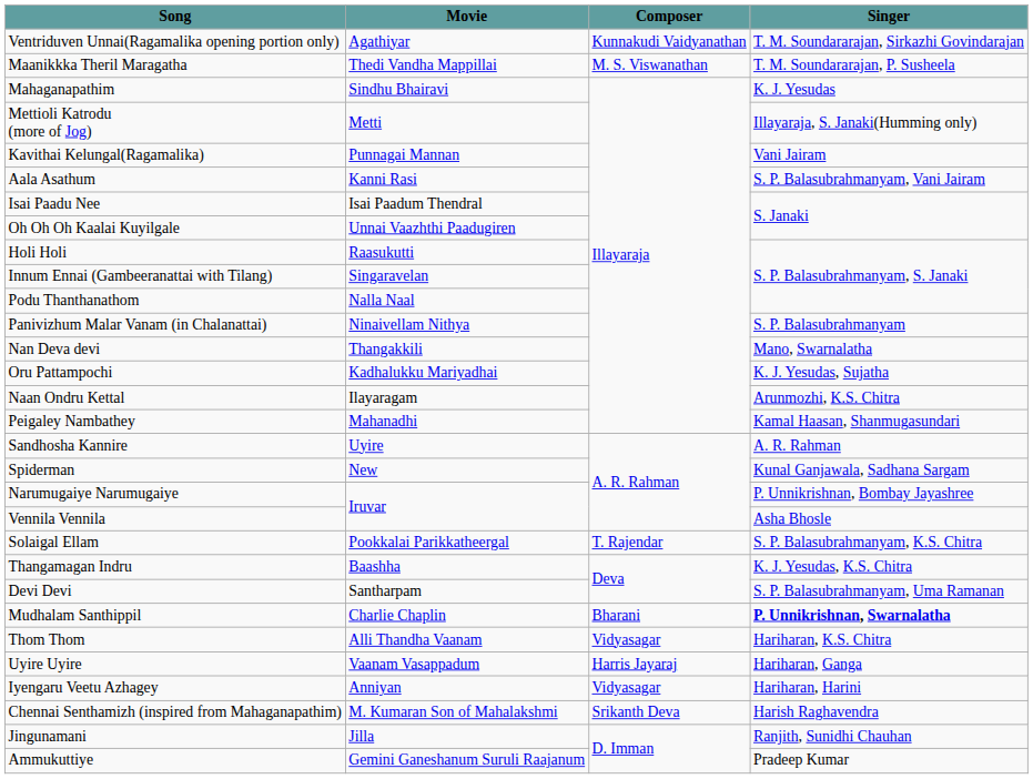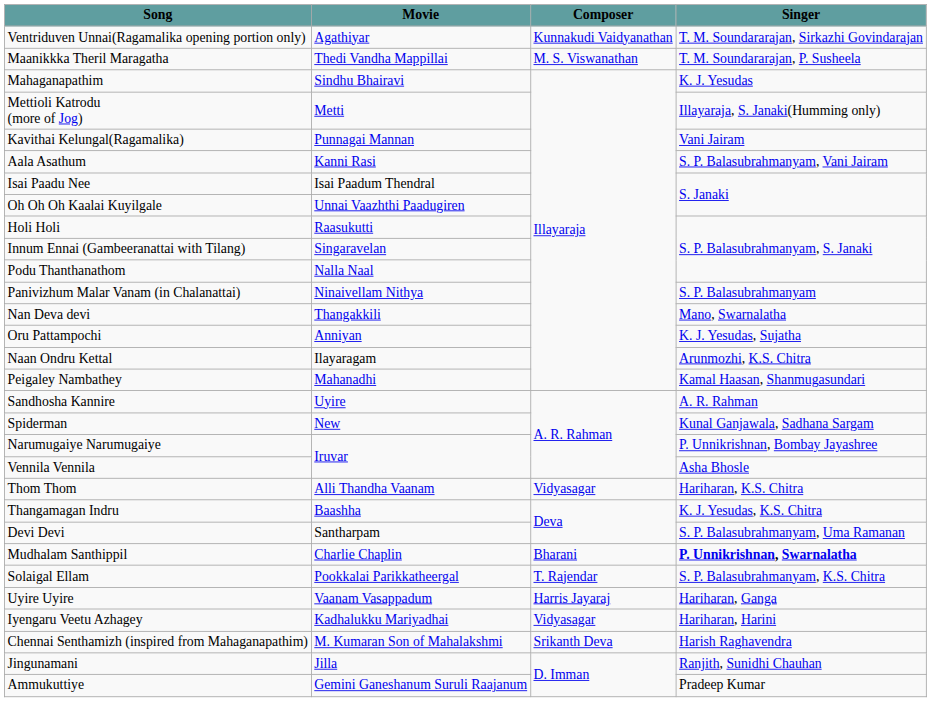 <table class="wikitable">
 <tr>
 <th style="background:#5F9EA0">Song</th>
 <th style="background:#5F9EA0">Movie</th>
 <th style="background:#5F9EA0">Composer</th>
 <th style="background:#5F9EA0">Singer</th>
 </tr>
 <tr>
 <td>Ventriduven Unnai(Ragamalika opening portion only)</td>
 <td><a href='#'>Agathiyar</a></td>
 <td><a href='#'>Kunnakudi Vaidyanathan</a></td>
 <td><a href='#'>T. M. Soundararajan</a>, <a href='#'>Sirkazhi Govindarajan</a></td>
 </tr>
 <tr>
 <td>Maanikkka Theril Maragatha</td>
 <td><a href='#'>Thedi Vandha Mappillai</a></td>
 <td><a href='#'>M. S. Viswanathan</a></td>
 <td><a href='#'>T. M. Soundararajan</a>, <a href='#'>P. Susheela</a></td>
 </tr>
 <tr>
 <td>Mahaganapathim</td>
 <td><a href='#'>Sindhu Bhairavi</a></td>
 <td rowspan="14"><a href='#'>Illayaraja</a></td>
 <td><a href='#'>K. J. Yesudas</a></td>
 </tr>
 <tr>
 <td>Mettioli Katrodu<br>(more of <a href='#'>Jog</a>)</td>
 <td><a href='#'>Metti</a></td>
 <td><a href='#'>Illayaraja</a>, <a href='#'>S. Janaki</a>(Humming only)</td>
 </tr>
 <tr>
 <td>Kavithai Kelungal(Ragamalika)</td>
 <td><a href='#'>Punnagai Mannan</a></td>
 <td><a href='#'>Vani Jairam</a></td>
 </tr>
 <tr>
 <td>Aala Asathum</td>
 <td><a href='#'>Kanni Rasi</a></td>
 <td><a href='#'>S. P. Balasubrahmanyam</a>, <a href='#'>Vani Jairam</a></td>
 </tr>
 <tr>
 <td>Isai Paadu Nee</td>
 <td>Isai Paadum Thendral</td>
 <td rowspan="2"><a href='#'>S. Janaki</a></td>
 </tr>
 <tr>
 <td>Oh Oh Oh Kaalai Kuyilgale</td>
 <td><a href='#'>Unnai Vaazhthi Paadugiren</a></td>
 </tr>
 <tr>
 <td>Holi Holi</td>
 <td><a href='#'>Raasukutti</a></td>
 <td rowspan="3"><a href='#'>S. P. Balasubrahmanyam</a>, <a href='#'>S. Janaki</a></td>
 </tr>
 <tr>
 <td>Innum Ennai (Gambeeranattai with Tilang)</td>
 <td><a href='#'>Singaravelan</a></td>
 </tr>
 <tr>
 <td>Podu Thanthanathom</td>
 <td><a href='#'>Nalla Naal</a></td>
 </tr>
 <tr>
 <td>Panivizhum Malar Vanam (in Chalanattai)</td>
 <td><a href='#'>Ninaivellam Nithya</a></td>
 <td><a href='#'>S. P. Balasubrahmanyam</a></td>
 </tr>
 <tr>
 <td>Nan Deva devi</td>
 <td><a href='#'>Thangakkili</a></td>
 <td><a href='#'>Mano</a>, <a href='#'>Swarnalatha</a></td>
 </tr>
 <tr>
 <td>Oru Pattampochi</td>
-<td><a href='#'>Kadhalukku Mariyadhai</a></td>
+<td><a href='#'>Anniyan</a></td>
 <td><a href='#'>K. J. Yesudas</a>, <a href='#'>Sujatha</a></td>
 </tr>
 <tr>
 <td>Naan Ondru Kettal</td>
 <td>Ilayaragam</td>
 <td><a href='#'>Arunmozhi</a>, <a href='#'>K.S. Chitra</a></td>
 </tr>
 <tr>
 <td>Peigaley Nambathey</td>
 <td><a href='#'>Mahanadhi</a></td>
 <td><a href='#'>Kamal Haasan</a>, <a href='#'>Shanmugasundari</a></td>
 </tr>
 <tr>
 <td>Sandhosha Kannire</td>
 <td><a href='#'>Uyire</a></td>
 <td rowspan="4"><a href='#'>A. R. Rahman</a></td>
 <td><a href='#'>A. R. Rahman</a></td>
 </tr>
 <tr>
 <td>Spiderman</td>
 <td><a href='#'>New</a></td>
 <td><a href='#'>Kunal Ganjawala</a>, <a href='#'>Sadhana Sargam</a></td>
 </tr>
 <tr>
 <td>Narumugaiye Narumugaiye</td>
 <td rowspan="2"><a href='#'>Iruvar</a></td>
 <td><a href='#'>P. Unnikrishnan</a>, <a href='#'>Bombay Jayashree</a></td>
 </tr>
 <tr>
 <td>Vennila Vennila</td>
 <td><a href='#'>Asha Bhosle</a></td>
 </tr>
 <tr>
-<td>Solaigal Ellam</td>
-<td><a href='#'>Pookkalai Parikkatheergal</a></td>
-<td><a href='#'>T. Rajendar</a></td>
-<td><a href='#'>S. P. Balasubrahmanyam</a>, <a href='#'>K.S. Chitra</a></td>
+<td>Thom Thom</td>
+<td><a href='#'>Alli Thandha Vaanam</a></td>
+<td><a href='#'>Vidyasagar</a></td>
+<td><a href='#'>Hariharan</a>, <a href='#'>K.S. Chitra</a></td>
 </tr>
 <tr>
 <td>Thangamagan Indru</td>
 <td><a href='#'>Baashha</a></td>
 <td rowspan=2><a href='#'>Deva</a></td>
 <td><a href='#'>K. J. Yesudas</a>, <a href='#'>K.S. Chitra</a></td>
 </tr>
 <tr>
 <td>Devi Devi</td>
 <td>Santharpam</td>
 <td><a href='#'>S. P. Balasubrahmanyam</a>, <a href='#'>Uma Ramanan</a></td>
 </tr>
 <tr>
 <td>Mudhalam Santhippil</td>
 <td><a href='#'>Charlie Chaplin</a></td>
 <td><a href='#'>Bharani</a></td>
 <td><strong><a href='#'>P. Unnikrishnan</a>, <a href='#'>Swarnalatha</a></strong></td>
 </tr>
 <tr>
-<td>Thom Thom</td>
-<td><a href='#'>Alli Thandha Vaanam</a></td>
-<td><a href='#'>Vidyasagar</a></td>
-<td><a href='#'>Hariharan</a>, <a href='#'>K.S. Chitra</a></td>
+<td>Solaigal Ellam</td>
+<td><a href='#'>Pookkalai Parikkatheergal</a></td>
+<td><a href='#'>T. Rajendar</a></td>
+<td><a href='#'>S. P. Balasubrahmanyam</a>, <a href='#'>K.S. Chitra</a></td>
 </tr>
 <tr>
 <td>Uyire Uyire</td>
 <td><a href='#'>Vaanam Vasappadum</a></td>
 <td><a href='#'>Harris Jayaraj</a></td>
 <td><a href='#'>Hariharan</a>, <a href='#'>Ganga</a></td>
 </tr>
 <tr>
 <td>Iyengaru Veetu Azhagey</td>
-<td><a href='#'>Anniyan</a></td>
+<td><a href='#'>Kadhalukku Mariyadhai</a></td>
 <td><a href='#'>Vidyasagar</a></td>
 <td><a href='#'>Hariharan</a>, <a href='#'>Harini</a></td>
 </tr>
 <tr>
 <td>Chennai Senthamizh (inspired from Mahaganapathim)</td>
 <td><a href='#'>M. Kumaran Son of Mahalakshmi</a></td>
 <td><a href='#'>Srikanth Deva</a></td>
 <td><a href='#'>Harish Raghavendra</a></td>
 </tr>
 <tr>
 <td>Jingunamani</td>
 <td><a href='#'>Jilla</a></td>
 <td rowspan="2"><a href='#'>D. Imman</a></td>
 <td><a href='#'>Ranjith</a>, <a href='#'>Sunidhi Chauhan</a></td>
 </tr>
 <tr>
 <td>Ammukuttiye</td>
 <td><a href='#'>Gemini Ganeshanum Suruli Raajanum</a></td>
 <td>Pradeep Kumar</td>
 </tr>
 </table>
